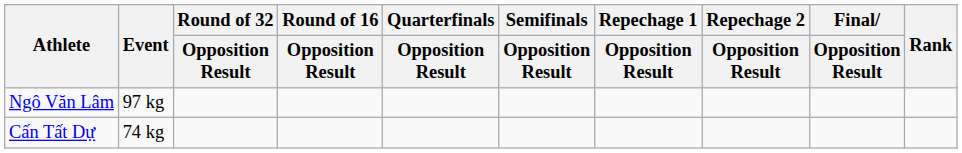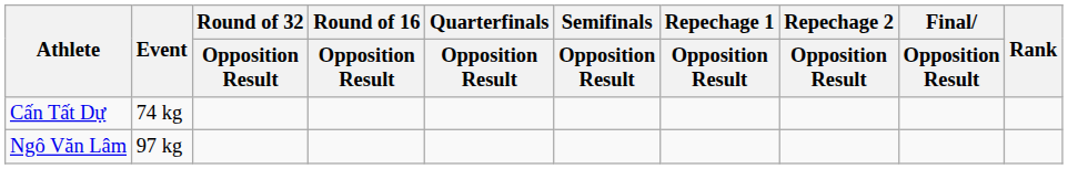 <table class=wikitable style="text-align:center; font-size:90%">
 <tr>
 <th rowspan=2>Athlete</th>
 <th rowspan=2>Event</th>
 <th>Round of 32</th>
 <th>Round of 16</th>
 <th>Quarterfinals</th>
 <th>Semifinals</th>
 <th>Repechage 1</th>
 <th>Repechage 2</th>
 <th>Final/</th>
 <th rowspan=2>Rank</th>
 </tr>
 <tr>
 <th>Opposition<br>Result</th>
 <th>Opposition<br>Result</th>
 <th>Opposition<br>Result</th>
 <th>Opposition<br>Result</th>
 <th>Opposition<br>Result</th>
 <th>Opposition<br>Result</th>
 <th>Opposition<br>Result</th>
 </tr>
 <tr>
+<td align="left"><a href='#'>Cấn Tất Dự</a></td>
+<td align="left">74 kg</td>
+<td></td>
+<td></td>
+<td></td>
+<td></td>
+<td></td>
+<td></td>
+<td></td>
+<td></td>
+</tr>
+<tr>
 <td align="left"><a href='#'>Ngô Văn Lâm</a></td>
 <td align="left">97 kg</td>
 <td></td>
 <td></td>
 <td></td>
 <td></td>
 <td></td>
 <td></td>
 <td></td>
 <td></td>
 </tr>
-<tr>
-<td align="left"><a href='#'>Cấn Tất Dự</a></td>
-<td align="left">74 kg</td>
-<td></td>
-<td></td>
-<td></td>
-<td></td>
-<td></td>
-<td></td>
-<td></td>
-<td></td>
-</tr>
 </table>
